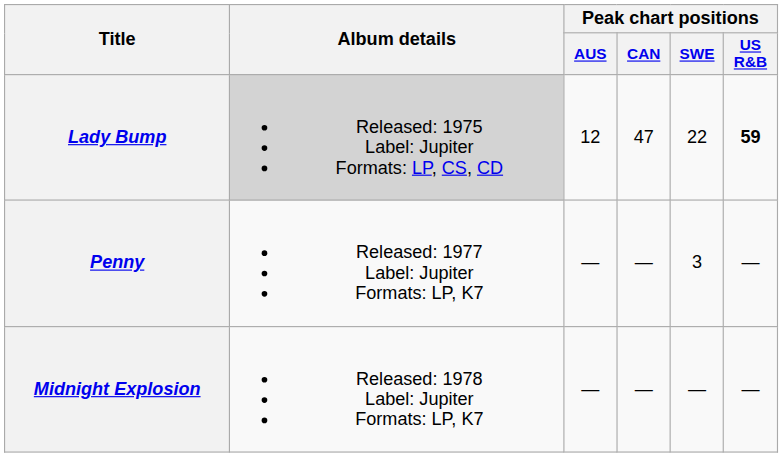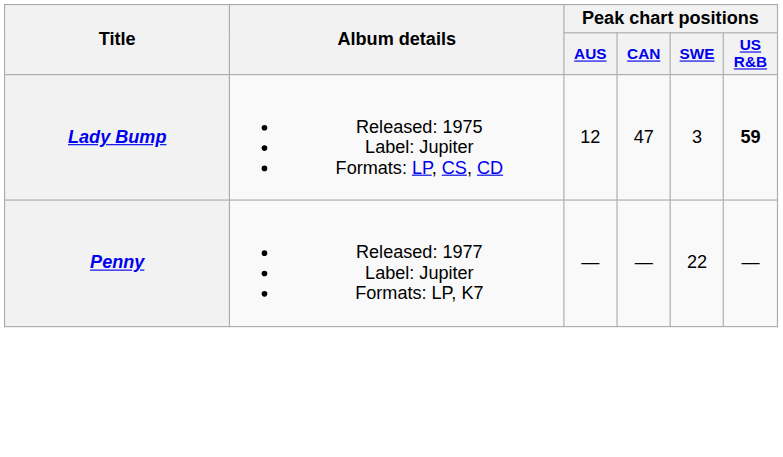 <table class="wikitable plainrowheaders" style="text-align:center;">
 <tr>
 <th scope="col" rowspan="2" style="width:12em;">Title</th>
 <th scope="col" rowspan="2" style="width:18em;">Album details</th>
 <th scope="col" colspan="4">Peak chart positions</th>
 </tr>
 <tr>
 <th style="width:3em;font-size:85%"><a href='#'>AUS</a><br></th>
 <th style="width:3em;font-size:85%"><a href='#'>CAN</a><br></th>
 <th style="width:3em;font-size:85%"><a href='#'>SWE</a><br></th>
 <th style="width:3em;font-size:85%"><a href='#'>US R&B</a><br></th>
 </tr>
 <tr>
 <th scope="row"><em><a href='#'>Lady Bump</a></em></th>
-<td style="background: lightgrey;"><br><ul><li>Released: 1975</li><li>Label: Jupiter</li><li>Formats: <a href='#'>LP</a>, <a href='#'>CS</a>, <a href='#'>CD</a></li></ul></td>
+<td><br><ul><li>Released: 1975</li><li>Label: Jupiter</li><li>Formats: <a href='#'>LP</a>, <a href='#'>CS</a>, <a href='#'>CD</a></li></ul></td>
 <td>12</td>
 <td>47</td>
-<td>22</td>
+<td>3</td>
 <td><strong>59</strong></td>
 </tr>
 <tr>
 <th scope="row"><em><a href='#'>Penny</a></em></th>
 <td><br><ul><li>Released: 1977</li><li>Label: Jupiter</li><li>Formats: LP, K7</li></ul></td>
 <td>—</td>
 <td>—</td>
-<td>3</td>
-<td>—</td>
-</tr>
-<tr>
-<th scope="row"><em><a href='#'>Midnight Explosion</a></em></th>
-<td><br><ul><li>Released: 1978</li><li>Label: Jupiter</li><li>Formats: LP, K7</li></ul></td>
-<td>—</td>
-<td>—</td>
-<td>—</td>
+<td>22</td>
 <td>—</td>
 </tr>
 </table>
